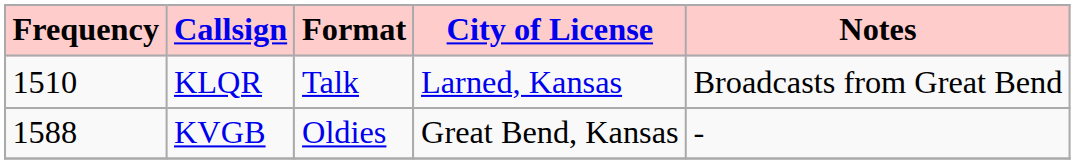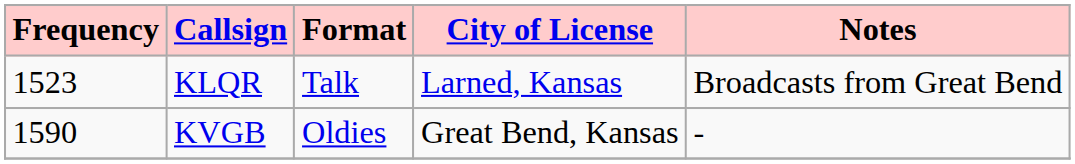 <table class="wikitable">
 <tr>
 <th style="background:#ffcccc;"><strong>Frequency</strong></th>
 <th style="background:#ffcccc;"><strong><a href='#'>Callsign</a></strong></th>
 <th style="background:#ffcccc;"><strong>Format</strong></th>
 <th style="background:#ffcccc;"><strong><a href='#'>City of License</a></strong></th>
 <th style="background:#ffcccc;"><strong>Notes</strong></th>
 </tr>
 <tr>
-<td>1510</td>
+<td>1523</td>
 <td><a href='#'>KLQR</a></td>
 <td><a href='#'>Talk</a></td>
 <td><a href='#'>Larned, Kansas</a></td>
 <td>Broadcasts from Great Bend</td>
 </tr>
 <tr>
-<td>1588</td>
+<td>1590</td>
 <td><a href='#'>KVGB</a></td>
 <td><a href='#'>Oldies</a></td>
 <td>Great Bend, Kansas</td>
 <td>-</td>
 </tr>
 <tr>
 </tr>
 </table>
